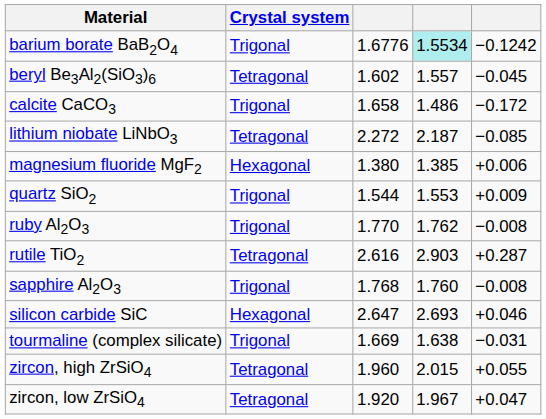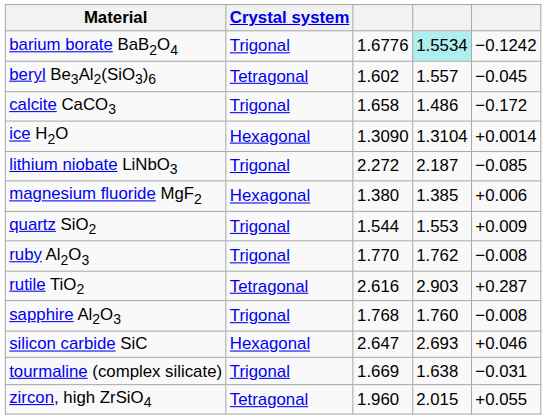 <table class="wikitable sortable" style="margin: 0em 0em 1em 1em;">
 <tr>
 <th>Material</th>
 <th><a href='#'>Crystal system</a></th>
 <th></th>
 <th></th>
 <th></th>
 </tr>
 <tr>
 <td><a href='#'>barium borate</a> BaB<sub>2</sub>O<sub>4</sub></td>
 <td><a href='#'>Trigonal</a></td>
 <td>1.6776</td>
 <td style="background: paleturquoise;">1.5534</td>
 <td>−0.1242</td>
 </tr>
 <tr>
 <td><a href='#'>beryl</a> Be<sub>3</sub>Al<sub>2</sub>(SiO<sub>3</sub>)<sub>6</sub></td>
 <td><a href='#'>Tetragonal</a></td>
 <td>1.602</td>
 <td>1.557</td>
 <td>−0.045</td>
 </tr>
 <tr>
 <td><a href='#'>calcite</a> CaCO<sub>3</sub></td>
 <td><a href='#'>Trigonal</a></td>
 <td>1.658</td>
 <td>1.486</td>
 <td>−0.172</td>
 </tr>
 <tr>
+<td><a href='#'>ice</a> H<sub>2</sub>O</td>
+<td><a href='#'>Hexagonal</a></td>
+<td>1.3090</td>
+<td>1.3104</td>
+<td>+0.0014</td>
+</tr>
+<tr>
 <td><a href='#'>lithium niobate</a> LiNbO<sub>3</sub></td>
-<td><a href='#'>Tetragonal</a></td>
+<td><a href='#'>Trigonal</a></td>
 <td>2.272</td>
 <td>2.187</td>
 <td>−0.085</td>
 </tr>
 <tr>
 <td><a href='#'>magnesium fluoride</a> MgF<sub>2</sub></td>
 <td><a href='#'>Hexagonal</a></td>
 <td>1.380</td>
 <td>1.385</td>
 <td>+0.006</td>
 </tr>
 <tr>
 <td><a href='#'>quartz</a> SiO<sub>2</sub></td>
 <td><a href='#'>Trigonal</a></td>
 <td>1.544</td>
 <td>1.553</td>
 <td>+0.009</td>
 </tr>
 <tr>
 <td><a href='#'>ruby</a> Al<sub>2</sub>O<sub>3</sub></td>
 <td><a href='#'>Trigonal</a></td>
 <td>1.770</td>
 <td>1.762</td>
 <td>−0.008</td>
 </tr>
 <tr>
 <td><a href='#'>rutile</a> TiO<sub>2</sub></td>
 <td><a href='#'>Tetragonal</a></td>
 <td>2.616</td>
 <td>2.903</td>
 <td>+0.287</td>
 </tr>
 <tr>
 <td><a href='#'>sapphire</a> Al<sub>2</sub>O<sub>3</sub></td>
 <td><a href='#'>Trigonal</a></td>
 <td>1.768</td>
 <td>1.760</td>
 <td>−0.008</td>
 </tr>
 <tr>
 <td><a href='#'>silicon carbide</a> SiC</td>
 <td><a href='#'>Hexagonal</a></td>
 <td>2.647</td>
 <td>2.693</td>
 <td>+0.046</td>
 </tr>
 <tr>
 <td><a href='#'>tourmaline</a> (complex silicate)</td>
 <td><a href='#'>Trigonal</a></td>
 <td>1.669</td>
 <td>1.638</td>
 <td>−0.031</td>
 </tr>
 <tr>
 <td><a href='#'>zircon</a>, high ZrSiO<sub>4</sub></td>
 <td><a href='#'>Tetragonal</a></td>
 <td>1.960</td>
 <td>2.015</td>
 <td>+0.055</td>
 </tr>
-<tr>
-<td>zircon, low ZrSiO<sub>4</sub></td>
-<td><a href='#'>Tetragonal</a></td>
-<td>1.920</td>
-<td>1.967</td>
-<td>+0.047</td>
-</tr>
 </table>
